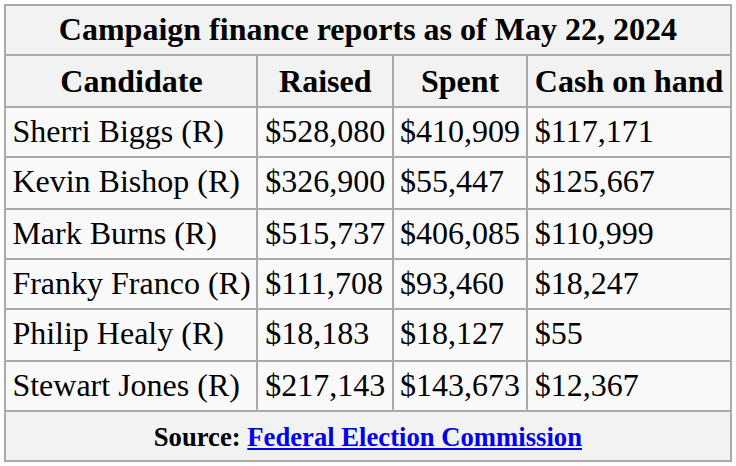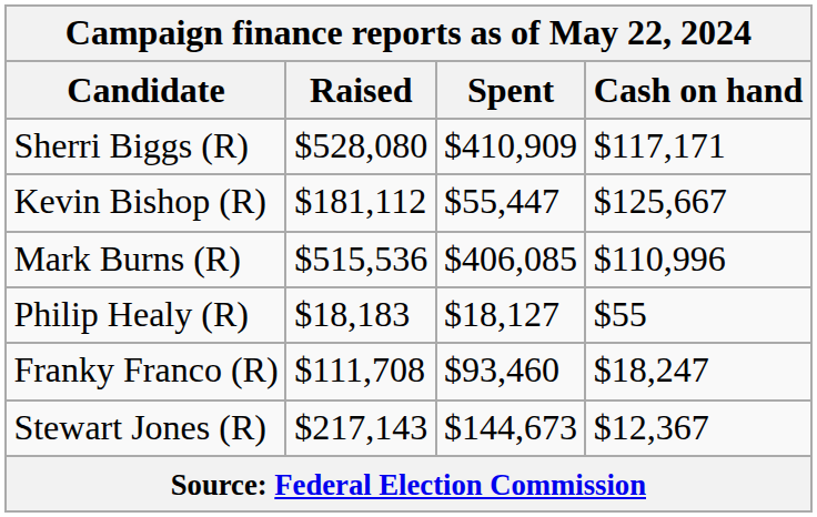 <table class="wikitable sortable">
 <tr>
 <th colspan=4>Campaign finance reports as of May 22, 2024</th>
 </tr>
 <tr style="text-align:center;">
 <th>Candidate</th>
 <th>Raised</th>
 <th>Spent</th>
 <th>Cash on hand</th>
 </tr>
 <tr>
 <td>Sherri Biggs (R)</td>
 <td>$528,080</td>
 <td>$410,909</td>
 <td>$117,171</td>
 </tr>
 <tr>
 <td>Kevin Bishop (R)</td>
-<td>$326,900</td>
+<td>$181,112</td>
 <td>$55,447</td>
 <td>$125,667</td>
 </tr>
 <tr>
 <td>Mark Burns (R)</td>
-<td>$515,737</td>
+<td>$515,536</td>
 <td>$406,085</td>
-<td>$110,999</td>
+<td>$110,996</td>
+</tr>
+<tr>
+<td>Philip Healy (R)</td>
+<td>$18,183</td>
+<td>$18,127</td>
+<td>$55</td>
 </tr>
 <tr>
 <td>Franky Franco (R)</td>
 <td>$111,708</td>
 <td>$93,460</td>
 <td>$18,247</td>
 </tr>
 <tr>
-<td>Philip Healy (R)</td>
-<td>$18,183</td>
-<td>$18,127</td>
-<td>$55</td>
-</tr>
-<tr>
 <td>Stewart Jones (R)</td>
 <td>$217,143</td>
-<td>$143,673</td>
+<td>$144,673</td>
 <td>$12,367</td>
 </tr>
 <tr>
 <th colspan="4"><small>Source: <a href='#'>Federal Election Commission</a></small></th>
 </tr>
 </table>
